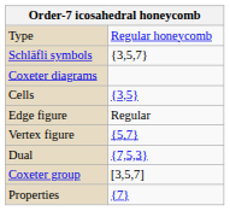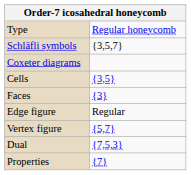 <table class="wikitable" align="right" style="margin-left:10px" width=280>
 <tr>
 <th bgcolor=#e7dcc3 colspan=2>Order-7 icosahedral honeycomb</th>
 </tr>
 <tr>
 <td bgcolor=#e7dcc3>Type</td>
 <td><a href='#'>Regular honeycomb</a></td>
 </tr>
 <tr>
 <td bgcolor=#e7dcc3><a href='#'>Schläfli symbols</a></td>
 <td>{3,5,7}</td>
 </tr>
 <tr>
 <td bgcolor=#e7dcc3><a href='#'>Coxeter diagrams</a></td>
 <td></td>
 </tr>
 <tr>
 <td bgcolor=#e7dcc3>Cells</td>
 <td><a href='#'>{3,5}</a> </td>
 </tr>
 <tr>
+<td bgcolor=#e7dcc3>Faces</td>
+<td><a href='#'>{3}</a></td>
+</tr>
+<tr>
 <td bgcolor=#e7dcc3>Edge figure</td>
 <td>Regular</td>
 </tr>
 <tr>
 <td bgcolor=#e7dcc3>Vertex figure</td>
 <td><a href='#'>{5,7}</a> </td>
 </tr>
 <tr>
 <td bgcolor=#e7dcc3>Dual</td>
 <td><a href='#'>{7,5,3}</a></td>
 </tr>
 <tr>
-<td bgcolor=#e7dcc3><a href='#'>Coxeter group</a></td>
-<td>[3,5,7]</td>
-</tr>
-<tr>
 <td bgcolor=#e7dcc3>Properties</td>
 <td><a href='#'>{7}</a></td>
 </tr>
 </table>
